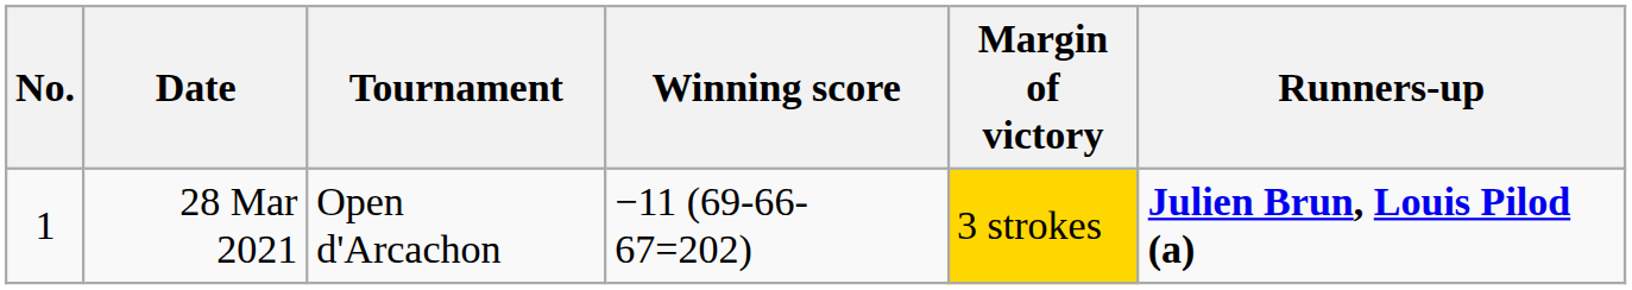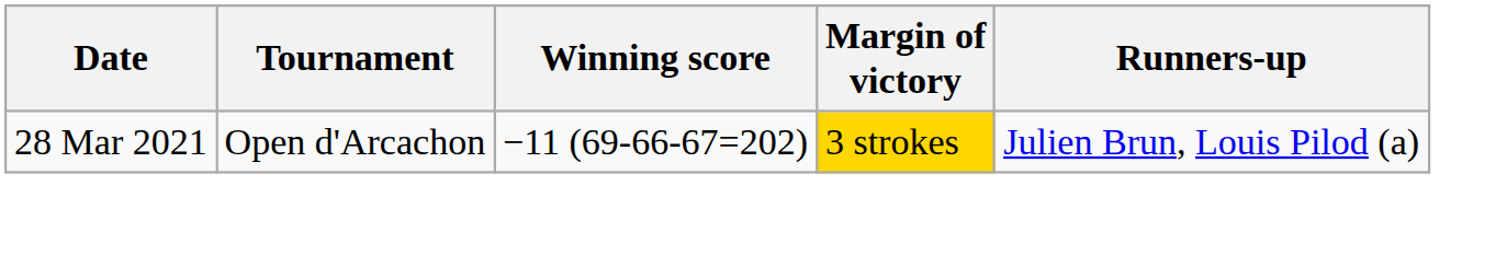 <table class="wikitable" style="font-size:95%;">
 <tr>
-<th>No.</th>
 <th>Date</th>
 <th>Tournament</th>
 <th>Winning score</th>
 <th>Margin of<br>victory</th>
 <th>Runners-up</th>
 </tr>
 <tr>
-<td align=center>1</td>
 <td align=right>28 Mar 2021</td>
 <td>Open d'Arcachon</td>
 <td>−11 (69-66-67=202)</td>
 <td style="background: gold;">3 strokes</td>
-<td><strong> <a href='#'>Julien Brun</a>,  <a href='#'>Louis Pilod</a> (a)</strong></td>
+<td> <a href='#'>Julien Brun</a>,  <a href='#'>Louis Pilod</a> (a)</td>
 </tr>
 </table>
